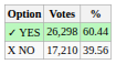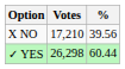 <table class="wikitable">
 <tr>
 <th>Option</th>
 <th>Votes</th>
 <th>%</th>
 </tr>
 <tr>
+<td>X NO</td>
+<td>17,210</td>
+<td>39.56</td>
+</tr>
+<tr>
 <td style=background:#bbf8be>✓ YES</td>
 <td style=background:#bbf8be>26,298</td>
 <td style=background:#bbf8be>60.44</td>
 </tr>
-<tr>
-<td>X NO</td>
-<td>17,210</td>
-<td>39.56</td>
-</tr>
 </table>
